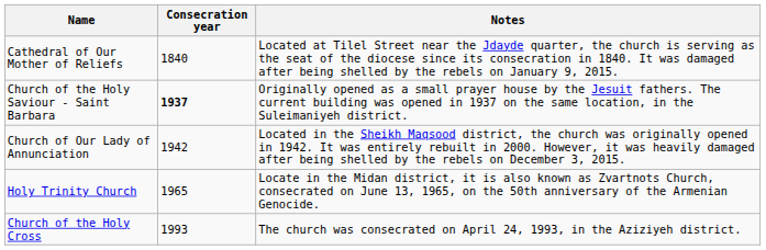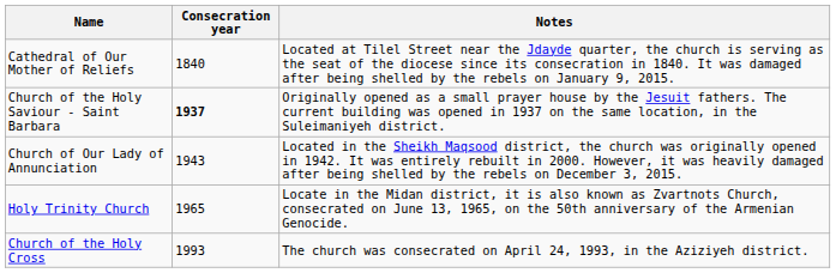 <table class="wikitable">
 <tr>
 <th>Name</th>
 <th>Consecration year</th>
 <th>Notes</th>
 </tr>
 <tr>
 <td>Cathedral of Our Mother of Reliefs</td>
 <td>1840</td>
 <td>Located at Tilel Street near the <a href='#'>Jdayde</a> quarter, the church is serving as the seat of the diocese since its consecration in 1840. It was damaged after being shelled by the rebels on January 9, 2015.</td>
 </tr>
 <tr>
 <td>Church of the Holy Saviour - Saint Barbara</td>
 <td><strong>1937</strong></td>
 <td>Originally opened as a small prayer house by the <a href='#'>Jesuit</a> fathers. The current building was opened in 1937 on the same location, in the Suleimaniyeh district.</td>
 </tr>
 <tr>
 <td>Church of Our Lady of Annunciation</td>
-<td>1942</td>
+<td>1943</td>
 <td>Located in the <a href='#'>Sheikh Maqsood</a> district, the church was originally opened in 1942. It was entirely rebuilt in 2000. However, it was heavily damaged after being shelled by the rebels on December 3, 2015.</td>
 </tr>
 <tr>
 <td><a href='#'>Holy Trinity Church</a></td>
 <td>1965</td>
 <td>Locate in the Midan district, it is also known as Zvartnots Church, consecrated on June 13, 1965, on the 50th anniversary of the Armenian Genocide.</td>
 </tr>
 <tr>
 <td><a href='#'>Church of the Holy Cross</a></td>
 <td>1993</td>
 <td>The church was consecrated on April 24, 1993, in the Aziziyeh district.</td>
 </tr>
 </table>
